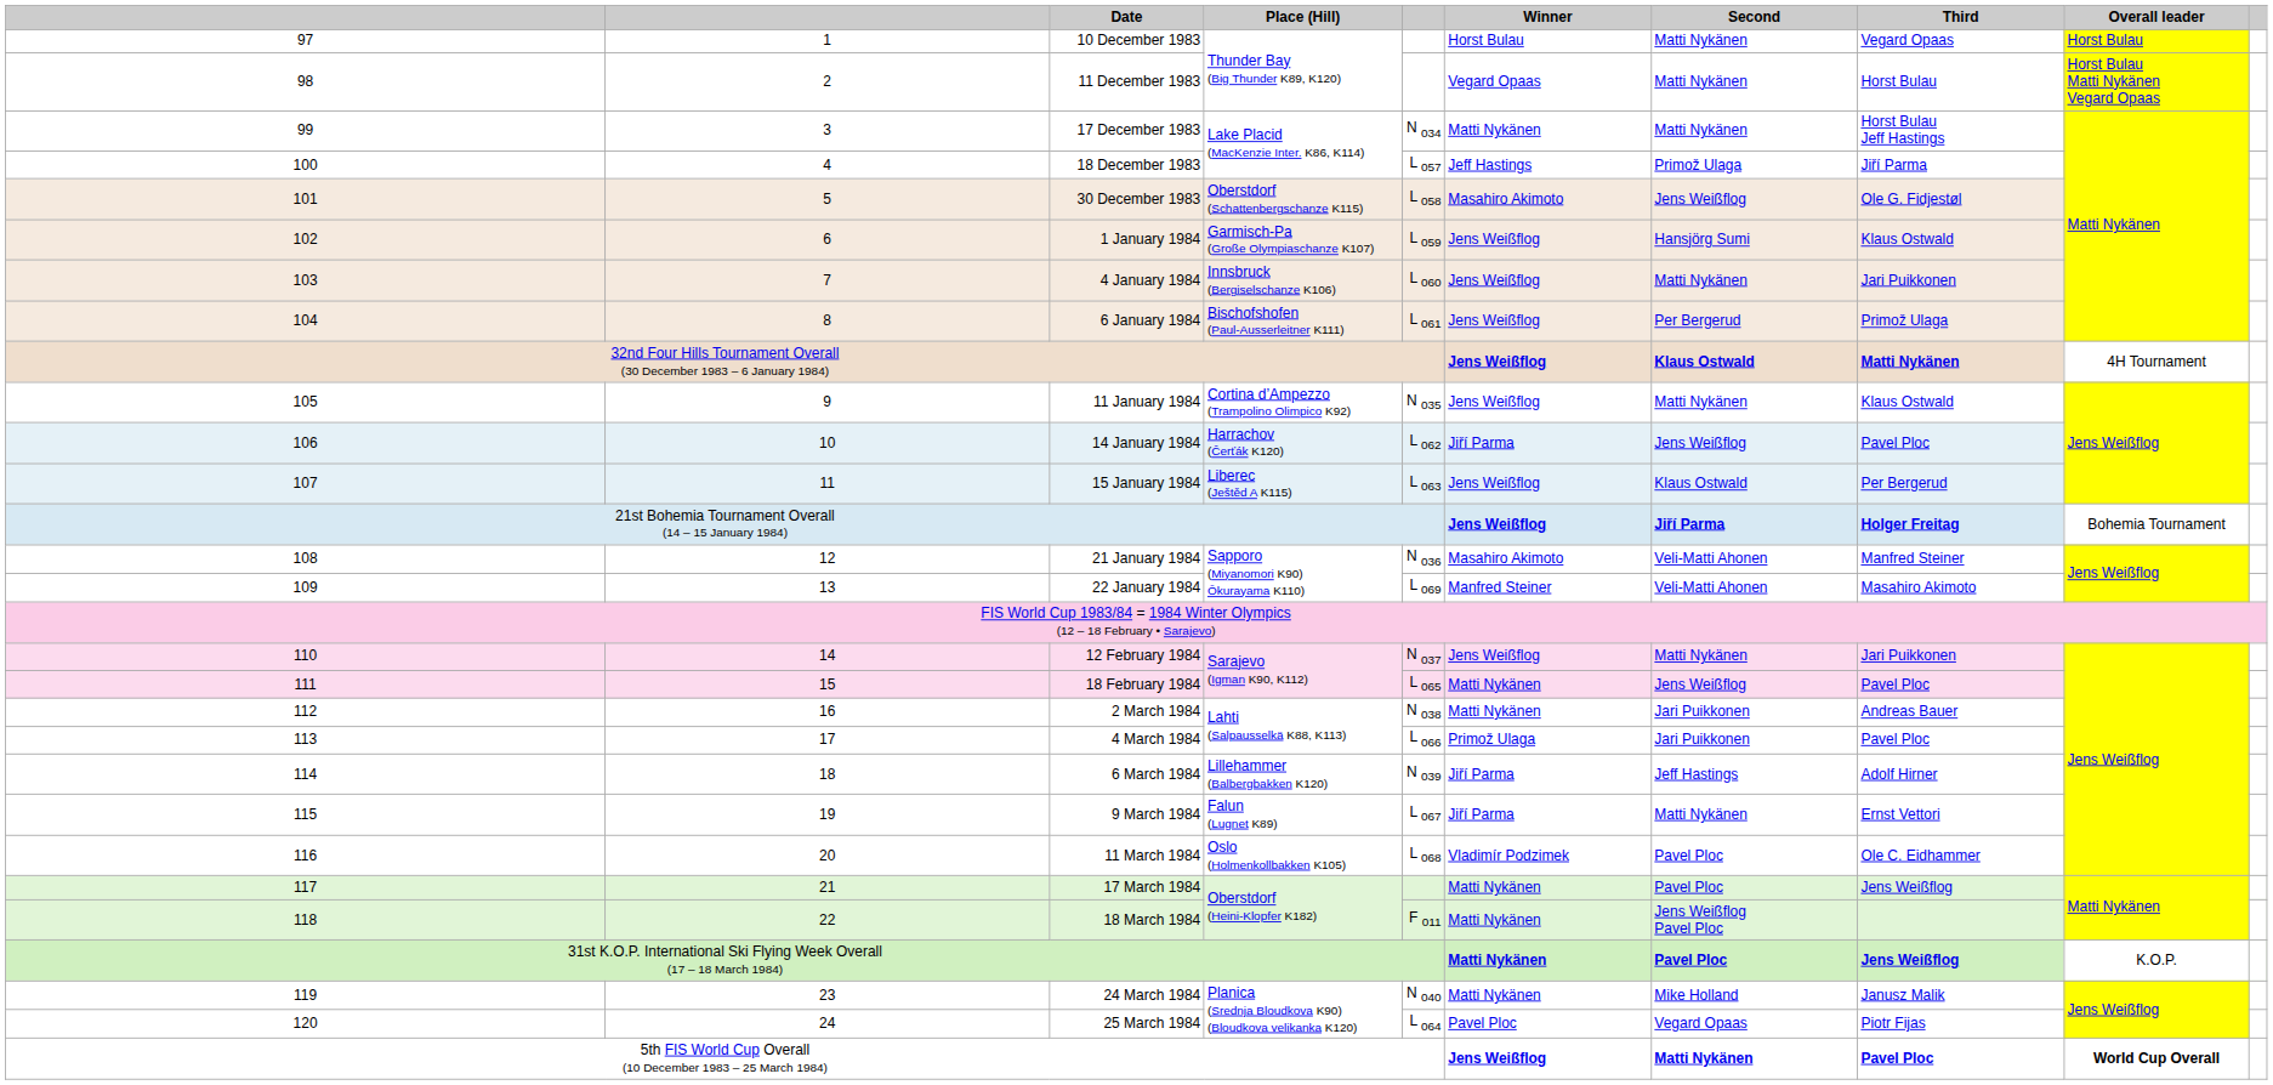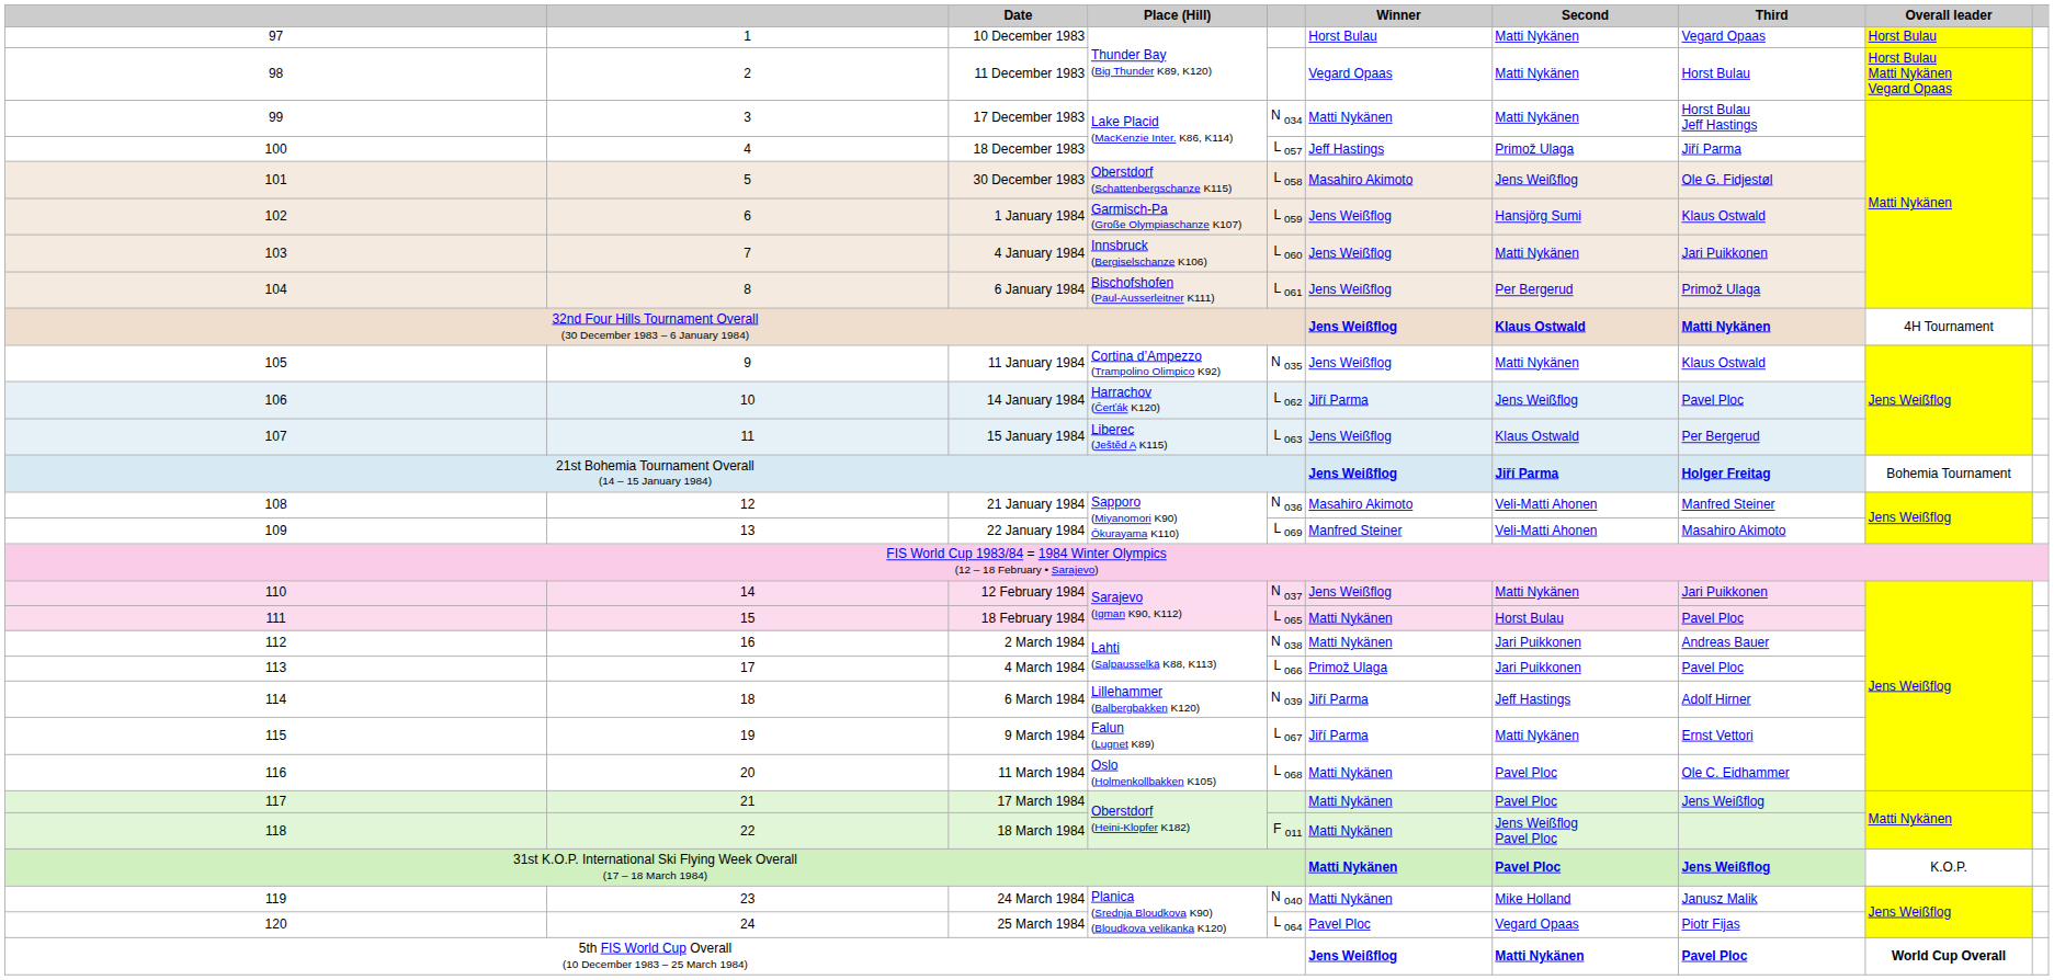 <table class="wikitable plainrowheaders" style="background:#fff; font-size:86%; width:108%; line-height:16px; border:gray solid 1px; border-collapse:collapse;">
 <tr>
 <th scope="col" style="background:#ccc; width=30 px;"></th>
 <th scope="col" style="background:#ccc; width=30 px;"></th>
 <th scope="col" style="background:#ccc; width:140px;">Date</th>
 <th scope="col" style="background:#ccc; width:181px;">Place (Hill)</th>
 <th scope="col" style="background:#ccc; width:34px;"></th>
 <th scope="col" style="background:#ccc; width:189px;">Winner</th>
 <th scope="col" style="background:#ccc; width:189px;">Second</th>
 <th scope="col" style="background:#ccc; width:189px;">Third</th>
 <th scope="col" style="background:#ccc; width:169px;">Overall leader</th>
 <th scope="col" style="background:#ccc; width:10px;"></th>
 </tr>
 <tr>
 <td align=center>97</td>
 <td align=center>1</td>
 <td align=right>10 December 1983</td>
 <td rowspan=2> <a href='#'>Thunder Bay</a><small><br>(<a href='#'>Big Thunder</a> K89, K120)</small></td>
 <td align=right></td>
 <td> <a href='#'>Horst Bulau</a></td>
 <td> <a href='#'>Matti Nykänen</a></td>
 <td> <a href='#'>Vegard Opaas</a></td>
 <td bgcolor=yellow> <a href='#'>Horst Bulau</a></td>
 <td></td>
 </tr>
 <tr>
 <td align=center>98</td>
 <td align=center>2</td>
 <td align=right>11 December 1983</td>
 <td align=right></td>
 <td> <a href='#'>Vegard Opaas</a></td>
 <td> <a href='#'>Matti Nykänen</a></td>
 <td> <a href='#'>Horst Bulau</a></td>
 <td bgcolor=yellow> <a href='#'>Horst Bulau</a><br> <a href='#'>Matti Nykänen</a><br> <a href='#'>Vegard Opaas</a></td>
 <td></td>
 </tr>
 <tr>
 <td align=center>99</td>
 <td align=center>3</td>
 <td align=right>17 December 1983</td>
 <td rowspan=2> <a href='#'>Lake Placid</a><small><br>(<a href='#'>MacKenzie Inter.</a> K86, K114)</small></td>
 <td align=right>N <sub>034</sub></td>
 <td> <a href='#'>Matti Nykänen</a></td>
 <td> <a href='#'>Matti Nykänen</a></td>
 <td> <a href='#'>Horst Bulau</a><br> <a href='#'>Jeff Hastings</a></td>
 <td bgcolor=yellow rowspan=6> <a href='#'>Matti Nykänen</a></td>
 <td></td>
 </tr>
 <tr>
 <td align=center>100</td>
 <td align=center>4</td>
 <td align=right>18 December 1983</td>
 <td align=right>L <sub>057</sub></td>
 <td> <a href='#'>Jeff Hastings</a></td>
 <td> <a href='#'>Primož Ulaga</a></td>
 <td> <a href='#'>Jiří Parma</a></td>
 <td></td>
 </tr>
 <tr bgcolor=#F5EADF>
 <td align=center>101</td>
 <td align=center>5</td>
 <td align=right>30 December 1983</td>
 <td> <a href='#'>Oberstdorf</a><small><br>(<a href='#'>Schattenbergschanze</a> K115)</small></td>
 <td align=right>L <sub>058</sub></td>
 <td> <a href='#'>Masahiro Akimoto</a></td>
 <td> <a href='#'>Jens Weißflog</a></td>
 <td> <a href='#'>Ole G. Fidjestøl</a></td>
 <td bgcolor=white></td>
 </tr>
 <tr bgcolor=#F5EADF>
 <td align=center>102</td>
 <td align=center>6</td>
 <td align=right>1 January 1984</td>
 <td> <a href='#'>Garmisch-Pa</a><small><br>(<a href='#'>Große Olympiaschanze</a> K107)</small></td>
 <td align=right>L <sub>059</sub></td>
 <td> <a href='#'>Jens Weißflog</a></td>
 <td> <a href='#'>Hansjörg Sumi</a></td>
 <td> <a href='#'>Klaus Ostwald</a></td>
 <td bgcolor=white></td>
 </tr>
 <tr bgcolor=#F5EADF>
 <td align=center>103</td>
 <td align=center>7</td>
 <td align=right>4 January 1984</td>
 <td> <a href='#'>Innsbruck</a><small><br>(<a href='#'>Bergiselschanze</a> K106)</small></td>
 <td align=right>L <sub>060</sub></td>
 <td> <a href='#'>Jens Weißflog</a></td>
 <td> <a href='#'>Matti Nykänen</a></td>
 <td> <a href='#'>Jari Puikkonen</a></td>
 <td bgcolor=white></td>
 </tr>
 <tr bgcolor=#F5EADF>
 <td align=center>104</td>
 <td align=center>8</td>
 <td align=right>6 January 1984</td>
 <td> <a href='#'>Bischofshofen</a><small><br>(<a href='#'>Paul-Ausserleitner</a> K111)</small></td>
 <td align=right>L <sub>061</sub></td>
 <td> <a href='#'>Jens Weißflog</a></td>
 <td> <a href='#'>Per Bergerud</a></td>
 <td> <a href='#'>Primož Ulaga</a></td>
 <td bgcolor=white></td>
 </tr>
 <tr bgcolor=#EFDECD>
 <td colspan=5 align=center><a href='#'>32nd Four Hills Tournament Overall</a><br><small>(30 December 1983 – 6 January 1984)</small></td>
 <td> <strong><a href='#'>Jens Weißflog</a></strong></td>
 <td> <strong><a href='#'>Klaus Ostwald</a></strong></td>
 <td> <strong><a href='#'>Matti Nykänen</a></strong></td>
 <td bgcolor=white align=center>4H Tournament</td>
 <td bgcolor=white></td>
 </tr>
 <tr>
 <td align=center>105</td>
 <td align=center>9</td>
 <td align=right>11 January 1984</td>
 <td> <a href='#'>Cortina d’Ampezzo</a><small><br>(<a href='#'>Trampolino Olimpico</a> K92)</small></td>
 <td align=right>N <sub>035</sub></td>
 <td> <a href='#'>Jens Weißflog</a></td>
 <td> <a href='#'>Matti Nykänen</a></td>
 <td> <a href='#'>Klaus Ostwald</a></td>
 <td rowspan=3 bgcolor=yellow> <a href='#'>Jens Weißflog</a></td>
 <td></td>
 </tr>
 <tr bgcolor=#E5F1F7>
 <td align=center>106</td>
 <td align=center>10</td>
 <td align=right>14 January 1984</td>
 <td> <a href='#'>Harrachov</a><small><br>(<a href='#'>Čerťák</a> K120)</small></td>
 <td align=right>L <sub>062</sub></td>
 <td> <a href='#'>Jiří Parma</a></td>
 <td> <a href='#'>Jens Weißflog</a></td>
 <td> <a href='#'>Pavel Ploc</a></td>
 <td bgcolor=white></td>
 </tr>
 <tr bgcolor=#E5F1F7>
 <td align=center>107</td>
 <td align=center>11</td>
 <td align=right>15 January 1984</td>
 <td> <a href='#'>Liberec</a><small><br>(<a href='#'>Ještěd A</a> K115)</small></td>
 <td align=right>L <sub>063</sub></td>
 <td> <a href='#'>Jens Weißflog</a></td>
 <td> <a href='#'>Klaus Ostwald</a></td>
 <td> <a href='#'>Per Bergerud</a></td>
 <td bgcolor=white></td>
 </tr>
 <tr bgcolor=#D7E9F3>
 <td colspan=5 align=center>21st Bohemia Tournament Overall<br><small>(14 – 15 January 1984)</small></td>
 <td> <strong><a href='#'>Jens Weißflog</a></strong></td>
 <td> <strong><a href='#'>Jiří Parma</a></strong></td>
 <td> <strong><a href='#'>Holger Freitag</a></strong></td>
 <td bgcolor=white align=center>Bohemia Tournament</td>
 <td bgcolor=white></td>
 </tr>
 <tr>
 <td align=center>108</td>
 <td align=center>12</td>
 <td align=right>21 January 1984</td>
 <td rowspan=2> <a href='#'>Sapporo</a><small><br>(<a href='#'>Miyanomori</a> K90)<br><a href='#'>Ōkurayama</a> K110)</small></td>
 <td align=right>N <sub>036</sub></td>
 <td> <a href='#'>Masahiro Akimoto</a></td>
 <td> <a href='#'>Veli-Matti Ahonen</a></td>
 <td> <a href='#'>Manfred Steiner</a></td>
 <td rowspan=2 bgcolor=yellow> <a href='#'>Jens Weißflog</a></td>
 <td></td>
 </tr>
 <tr>
 <td align=center>109</td>
 <td align=center>13</td>
 <td align=right>22 January 1984</td>
 <td align=right>L <sub>069</sub></td>
 <td> <a href='#'>Manfred Steiner</a></td>
 <td> <a href='#'>Veli-Matti Ahonen</a></td>
 <td> <a href='#'>Masahiro Akimoto</a></td>
 <td></td>
 </tr>
 <tr bgcolor=#FBCCE7>
 <td colspan=10 align=center><a href='#'>FIS World Cup 1983/84</a> =  <a href='#'>1984 Winter Olympics</a><br><small>(12 – 18 February • <a href='#'>Sarajevo</a>)</small></td>
 </tr>
 <tr bgcolor=#fcdbee>
 <td align=center>110</td>
 <td align=center>14</td>
 <td align=right>12 February 1984</td>
 <td rowspan=2> <a href='#'>Sarajevo</a><small><br>(<a href='#'>Igman</a> K90, K112)</small></td>
 <td align=right>N <sub>037</sub></td>
 <td> <a href='#'>Jens Weißflog</a></td>
 <td> <a href='#'>Matti Nykänen</a></td>
 <td> <a href='#'>Jari Puikkonen</a></td>
 <td bgcolor=yellow rowspan=7> <a href='#'>Jens Weißflog</a></td>
 <td bgcolor=white></td>
 </tr>
 <tr bgcolor=#fcdbee>
 <td align=center>111</td>
 <td align=center>15</td>
 <td align=right>18 February 1984</td>
 <td align=right>L <sub>065</sub></td>
 <td> <a href='#'>Matti Nykänen</a></td>
-<td> <a href='#'>Jens Weißflog</a></td>
+<td> <a href='#'>Horst Bulau</a></td>
 <td> <a href='#'>Pavel Ploc</a></td>
 <td bgcolor=white></td>
 </tr>
 <tr>
 <td align=center>112</td>
 <td align=center>16</td>
 <td align=right>2 March 1984</td>
 <td rowspan=2> <a href='#'>Lahti</a><small><br>(<a href='#'>Salpausselkä</a> K88, K113)</small></td>
 <td align=right>N <sub>038</sub></td>
 <td> <a href='#'>Matti Nykänen</a></td>
 <td> <a href='#'>Jari Puikkonen</a></td>
 <td> <a href='#'>Andreas Bauer</a></td>
 <td></td>
 </tr>
 <tr>
 <td align=center>113</td>
 <td align=center>17</td>
 <td align=right>4 March 1984</td>
 <td align=right>L <sub>066</sub></td>
 <td> <a href='#'>Primož Ulaga</a></td>
 <td> <a href='#'>Jari Puikkonen</a></td>
 <td> <a href='#'>Pavel Ploc</a></td>
 <td></td>
 </tr>
 <tr>
 <td align=center>114</td>
 <td align=center>18</td>
 <td align=right>6 March 1984</td>
 <td> <a href='#'>Lillehammer</a><small><br>(<a href='#'>Balbergbakken</a> K120)</small></td>
 <td align=right>N <sub>039</sub></td>
 <td> <a href='#'>Jiří Parma</a></td>
 <td> <a href='#'>Jeff Hastings</a></td>
 <td> <a href='#'>Adolf Hirner</a></td>
 <td></td>
 </tr>
 <tr>
 <td align=center>115</td>
 <td align=center>19</td>
 <td align=right>9 March 1984</td>
 <td> <a href='#'>Falun</a><small><br>(<a href='#'>Lugnet</a> K89)</small></td>
 <td align=right>L <sub>067</sub></td>
 <td> <a href='#'>Jiří Parma</a></td>
 <td> <a href='#'>Matti Nykänen</a></td>
 <td> <a href='#'>Ernst Vettori</a></td>
 <td></td>
 </tr>
 <tr>
 <td align=center>116</td>
 <td align=center>20</td>
 <td align=right>11 March 1984</td>
 <td> <a href='#'>Oslo</a><small><br>(<a href='#'>Holmenkollbakken</a> K105)</small></td>
 <td align=right>L <sub>068</sub></td>
-<td> <a href='#'>Vladimír Podzimek</a></td>
+<td> <a href='#'>Matti Nykänen</a></td>
 <td> <a href='#'>Pavel Ploc</a></td>
 <td> <a href='#'>Ole C. Eidhammer</a></td>
 <td></td>
 </tr>
 <tr bgcolor=#E1F5D7>
 <td align=center>117</td>
 <td align=center>21</td>
 <td align=right>17 March 1984</td>
 <td rowspan=2> <a href='#'>Oberstdorf</a><small><br>(<a href='#'>Heini-Klopfer</a> K182)</small></td>
 <td align=right></td>
 <td> <a href='#'>Matti Nykänen</a></td>
 <td> <a href='#'>Pavel Ploc</a></td>
 <td> <a href='#'>Jens Weißflog</a></td>
 <td bgcolor=yellow rowspan=2> <a href='#'>Matti Nykänen</a></td>
 <td bgcolor=white></td>
 </tr>
 <tr bgcolor=#E1F5D7>
 <td align=center>118</td>
 <td align=center>22</td>
 <td align=right>18 March 1984</td>
 <td align=right>F <sub>011</sub></td>
 <td> <a href='#'>Matti Nykänen</a></td>
 <td> <a href='#'>Jens Weißflog</a><br> <a href='#'>Pavel Ploc</a></td>
 <td></td>
 <td bgcolor=white></td>
 </tr>
 <tr bgcolor=#D0F0C0>
 <td colspan=5 align=center>31st K.O.P. International Ski Flying Week Overall<br><small>(17 – 18 March 1984)</small></td>
 <td> <strong><a href='#'>Matti Nykänen</a></strong></td>
 <td> <strong><a href='#'>Pavel Ploc</a></strong></td>
 <td> <strong><a href='#'>Jens Weißflog</a></strong></td>
 <td bgcolor=white align=center>K.O.P.</td>
 <td bgcolor=white></td>
 </tr>
 <tr>
 <td align=center>119</td>
 <td align=center>23</td>
 <td align=right>24 March 1984</td>
 <td rowspan=2> <a href='#'>Planica</a><small><br>(<a href='#'>Srednja Bloudkova</a> K90)<br>(<a href='#'>Bloudkova velikanka</a> K120)</small></td>
 <td align=right>N <sub>040</sub></td>
 <td> <a href='#'>Matti Nykänen</a></td>
 <td> <a href='#'>Mike Holland</a></td>
 <td> <a href='#'>Janusz Malik</a></td>
 <td bgcolor=yellow rowspan=2> <a href='#'>Jens Weißflog</a></td>
 <td></td>
 </tr>
 <tr>
 <td align=center>120</td>
 <td align=center>24</td>
 <td align=right>25 March 1984</td>
 <td align=right>L <sub>064</sub></td>
 <td> <a href='#'>Pavel Ploc</a></td>
 <td> <a href='#'>Vegard Opaas</a></td>
 <td> <a href='#'>Piotr Fijas</a></td>
 <td></td>
 </tr>
 <tr>
 <td colspan="5" align="center">5th <a href='#'>FIS World Cup</a> Overall<br><small>(10 December 1983 – 25 March 1984)</small></td>
 <td> <strong><a href='#'>Jens Weißflog</a></strong></td>
 <td> <strong><a href='#'>Matti Nykänen</a></strong></td>
 <td> <strong><a href='#'>Pavel Ploc</a></strong></td>
 <td align=center><strong>World Cup Overall</strong></td>
 <td></td>
 </tr>
 </table>
